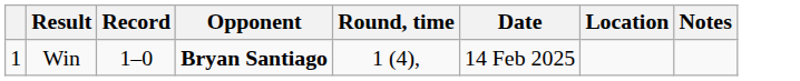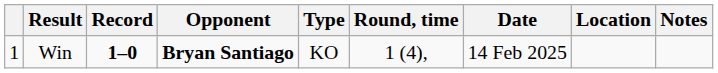 <table class="wikitable" style="text-align:center">
 <tr>
 <th></th>
 <th>Result</th>
 <th>Record</th>
 <th>Opponent</th>
+<th>Type</th>
 <th>Round, time</th>
 <th>Date</th>
 <th>Location</th>
 <th>Notes</th>
 </tr>
 <tr>
 <td>1</td>
 <td>Win</td>
-<td>1–0 </td>
+<td><strong>1–0 </strong></td>
 <td align=left><strong>Bryan Santiago</strong></td>
+<td>KO</td>
 <td>1 (4), </td>
 <td>14 Feb 2025</td>
 <td align=left></td>
 <td align=left></td>
 </tr>
 </table>
